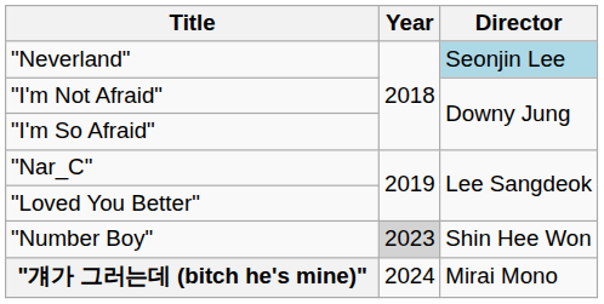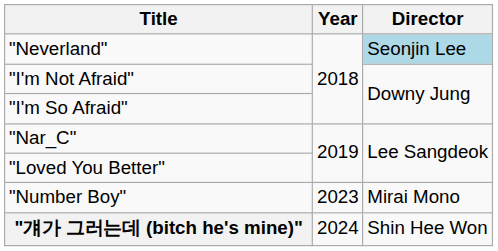 <table class="wikitable plainrowheaders">
 <tr>
 <th scope="col" style="width:16em;">Title</th>
 <th>Year</th>
 <th>Director</th>
 </tr>
 <tr>
 <td scope="row">"Neverland"</td>
 <td rowspan="3">2018</td>
 <td style="background: lightblue;">Seonjin Lee</td>
 </tr>
 <tr>
 <td scope="row">"I'm Not Afraid"</td>
 <td rowspan="2">Downy Jung</td>
 </tr>
 <tr>
 <td scope="row">"I'm So Afraid"</td>
 </tr>
 <tr>
 <td scope="row">"Nar_C"</td>
 <td rowspan="2">2019</td>
 <td rowspan="2">Lee Sangdeok</td>
 </tr>
 <tr>
 <td scope="row">"Loved You Better"</td>
 </tr>
 <tr>
 <td>"Number Boy"</td>
-<td style="background: lightgrey;">2023</td>
-<td>Shin Hee Won</td>
+<td>2023</td>
+<td>Mirai Mono</td>
 </tr>
 <tr>
 <th scope="row">"걔가 그러는데 (bitch he's mine)"</th>
 <td>2024</td>
-<td>Mirai Mono</td>
+<td>Shin Hee Won</td>
 </tr>
 </table>
